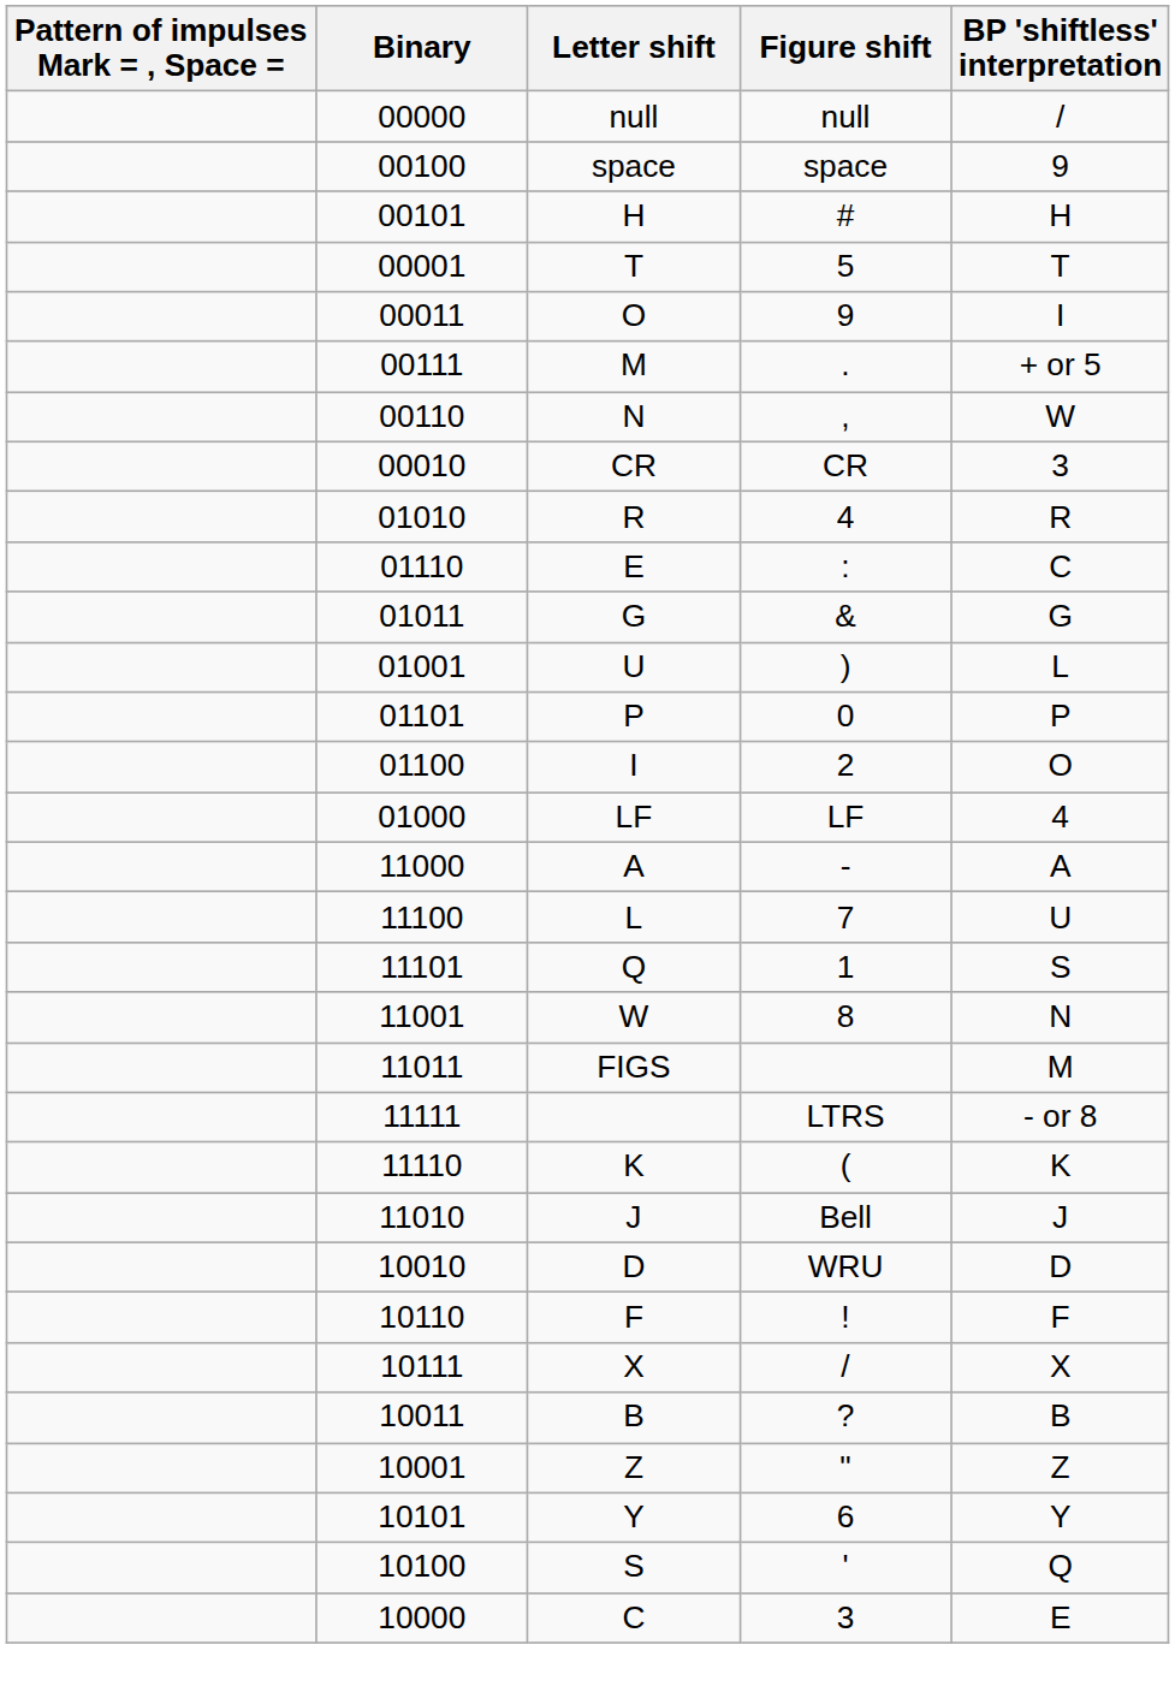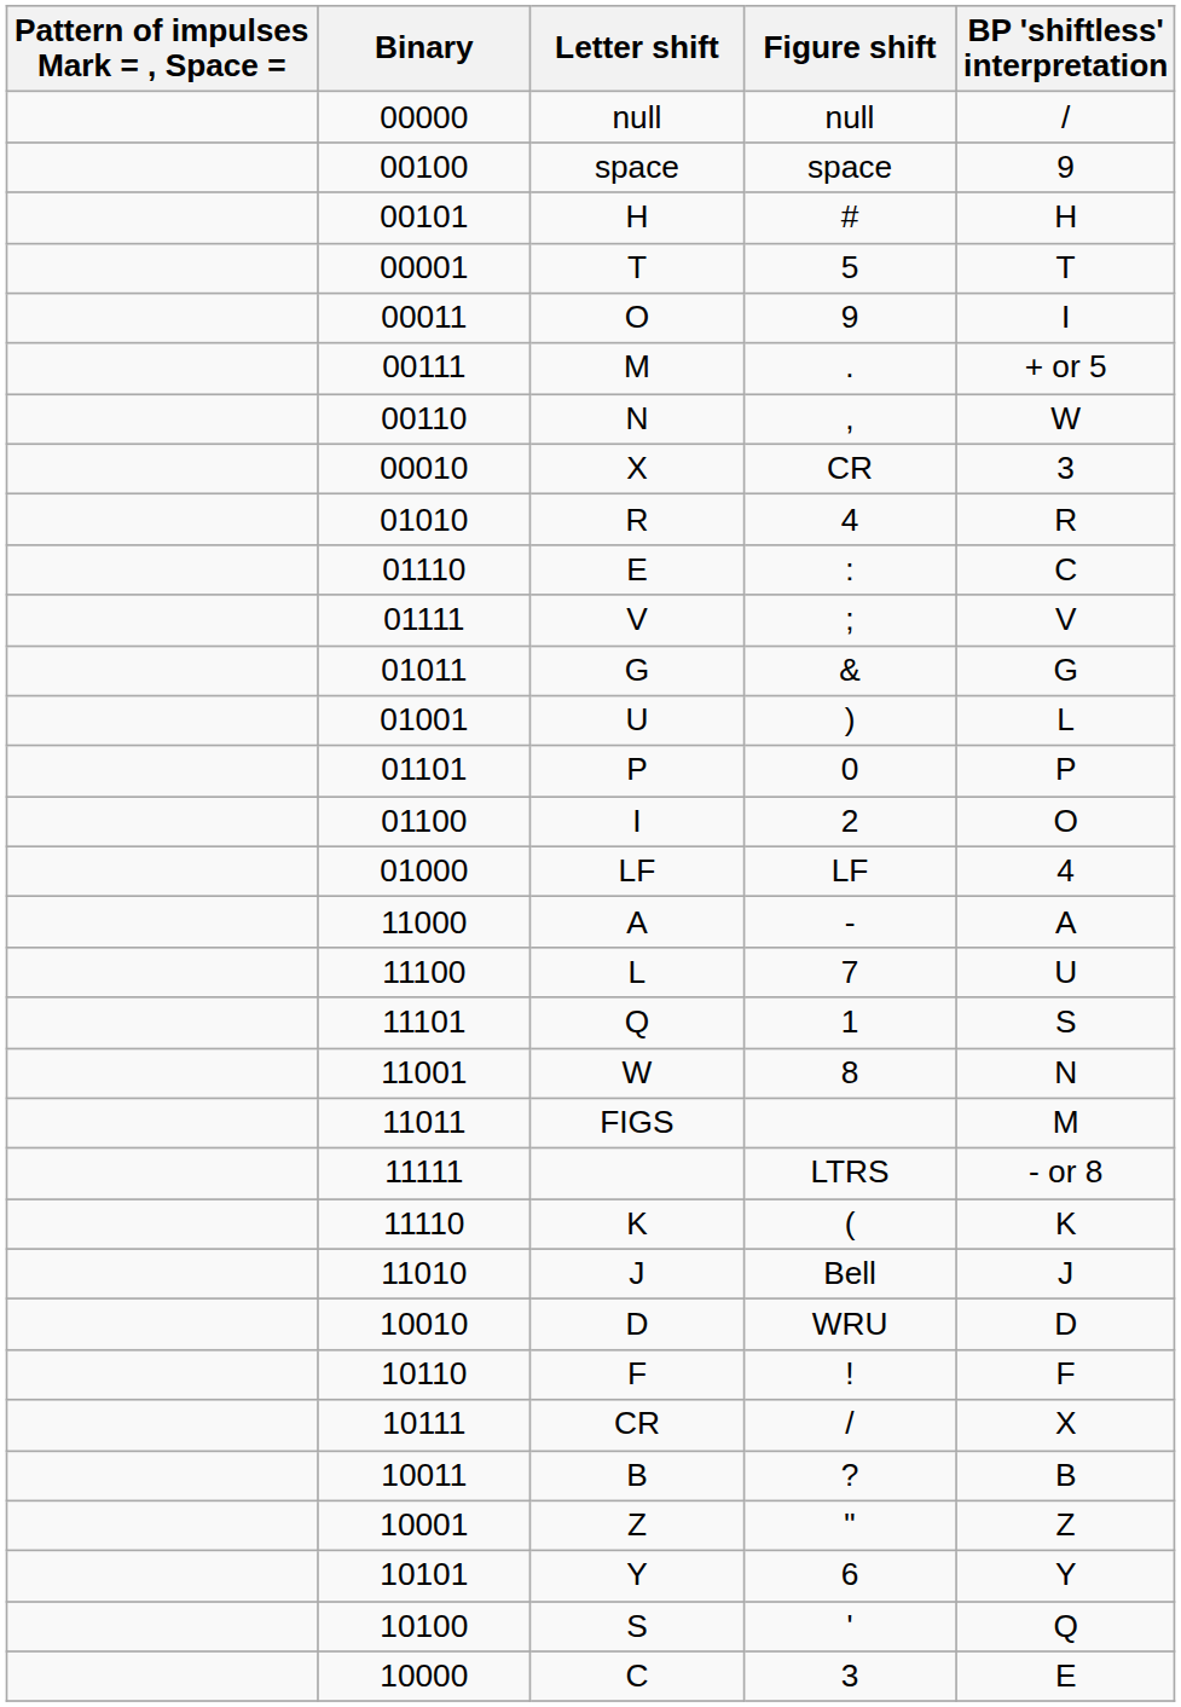 <table class="wikitable" | border=1  style="margin: 1em auto 1em auto">
 <tr>
 <th width="150pt">Pattern of impulses Mark = , Space = </th>
 <th width="100pt">Binary</th>
 <th width="100pt">Letter shift</th>
 <th width="100pt">Figure shift</th>
 <th width="100pt">BP 'shiftless' interpretation</th>
 </tr>
 <tr>
 <td align="center"></td>
 <td align="center">00000</td>
 <td align="center">null</td>
 <td align="center">null</td>
 <td align="center">/</td>
 </tr>
 <tr>
 <td align="center"></td>
 <td align="center">00100</td>
 <td align="center">space</td>
 <td align="center">space</td>
 <td align="center">9</td>
 </tr>
 <tr>
 <td align="center"></td>
 <td align="center">00101</td>
 <td align="center">H</td>
 <td align="center">#</td>
 <td align="center">H</td>
 </tr>
 <tr>
 <td align="center"></td>
 <td align="center">00001</td>
 <td align="center">T</td>
 <td align="center">5</td>
 <td align="center">T</td>
 </tr>
 <tr>
 <td align="center"></td>
 <td align="center">00011</td>
 <td align="center">O</td>
 <td align="center">9</td>
 <td align="center">I</td>
 </tr>
 <tr>
 <td align="center"></td>
 <td align="center">00111</td>
 <td align="center">M</td>
 <td align="center">.</td>
 <td align="center">+ or 5</td>
 </tr>
 <tr>
 <td align="center"></td>
 <td align="center">00110</td>
 <td align="center">N</td>
 <td align="center">,</td>
 <td align="center">W</td>
 </tr>
 <tr>
 <td align="center"></td>
 <td align="center">00010</td>
-<td align="center">CR</td>
+<td align="center">X</td>
 <td align="center">CR</td>
 <td align="center">3</td>
 </tr>
 <tr>
 <td align="center"></td>
 <td align="center">01010</td>
 <td align="center">R</td>
 <td align="center">4</td>
 <td align="center">R</td>
 </tr>
 <tr>
 <td align="center"></td>
 <td align="center">01110</td>
 <td align="center">E</td>
 <td align="center">:</td>
 <td align="center">C</td>
+</tr>
+<tr>
+<td align="center"></td>
+<td align="center">01111</td>
+<td align="center">V</td>
+<td align="center">;</td>
+<td align="center">V</td>
 </tr>
 <tr>
 <td align="center"></td>
 <td align="center">01011</td>
 <td align="center">G</td>
 <td align="center">&</td>
 <td align="center">G</td>
 </tr>
 <tr>
 <td align="center"></td>
 <td align="center">01001</td>
 <td align="center">U</td>
 <td align="center">)</td>
 <td align="center">L</td>
 </tr>
 <tr>
 <td align="center"></td>
 <td align="center">01101</td>
 <td align="center">P</td>
 <td align="center">0</td>
 <td align="center">P</td>
 </tr>
 <tr>
 <td align="center"></td>
 <td align="center">01100</td>
 <td align="center">I</td>
 <td align="center">2</td>
 <td align="center">O</td>
 </tr>
 <tr>
 <td align="center"></td>
 <td align="center">01000</td>
 <td align="center">LF</td>
 <td align="center">LF</td>
 <td align="center">4</td>
 </tr>
 <tr>
 <td align="center"></td>
 <td align="center">11000</td>
 <td align="center">A</td>
 <td align="center">-</td>
 <td align="center">A</td>
 </tr>
 <tr>
 <td align="center"></td>
 <td align="center">11100</td>
 <td align="center">L</td>
 <td align="center">7</td>
 <td align="center">U</td>
 </tr>
 <tr>
 <td align="center"></td>
 <td align="center">11101</td>
 <td align="center">Q</td>
 <td align="center">1</td>
 <td align="center">S</td>
 </tr>
 <tr>
 <td align="center"></td>
 <td align="center">11001</td>
 <td align="center">W</td>
 <td align="center">8</td>
 <td align="center">N</td>
 </tr>
 <tr>
 <td align="center"></td>
 <td align="center">11011</td>
 <td align="center">FIGS</td>
 <td align="center"></td>
 <td align="center">M</td>
 </tr>
 <tr>
 <td align="center"></td>
 <td align="center">11111</td>
 <td align="center"></td>
 <td align="center">LTRS</td>
 <td align="center">- or 8</td>
 </tr>
 <tr>
 <td align="center"></td>
 <td align="center">11110</td>
 <td align="center">K</td>
 <td align="center">(</td>
 <td align="center">K</td>
 </tr>
 <tr>
 <td align="center"></td>
 <td align="center">11010</td>
 <td align="center">J</td>
 <td align="center">Bell</td>
 <td align="center">J</td>
 </tr>
 <tr>
 <td align="center"></td>
 <td align="center">10010</td>
 <td align="center">D</td>
 <td align="center">WRU</td>
 <td align="center">D</td>
 </tr>
 <tr>
 <td align="center"></td>
 <td align="center">10110</td>
 <td align="center">F</td>
 <td align="center">!</td>
 <td align="center">F</td>
 </tr>
 <tr>
 <td align="center"></td>
 <td align="center">10111</td>
-<td align="center">X</td>
+<td align="center">CR</td>
 <td align="center">/</td>
 <td align="center">X</td>
 </tr>
 <tr>
 <td align="center"></td>
 <td align="center">10011</td>
 <td align="center">B</td>
 <td align="center">?</td>
 <td align="center">B</td>
 </tr>
 <tr>
 <td align="center"></td>
 <td align="center">10001</td>
 <td align="center">Z</td>
 <td align="center">"</td>
 <td align="center">Z</td>
 </tr>
 <tr>
 <td align="center"></td>
 <td align="center">10101</td>
 <td align="center">Y</td>
 <td align="center">6</td>
 <td align="center">Y</td>
 </tr>
 <tr>
 <td align="center"></td>
 <td align="center">10100</td>
 <td align="center">S</td>
 <td align="center">'</td>
 <td align="center">Q</td>
 </tr>
 <tr>
 <td align="center"></td>
 <td align="center">10000</td>
 <td align="center">C</td>
 <td align="center">3</td>
 <td align="center">E</td>
 </tr>
 </table>
